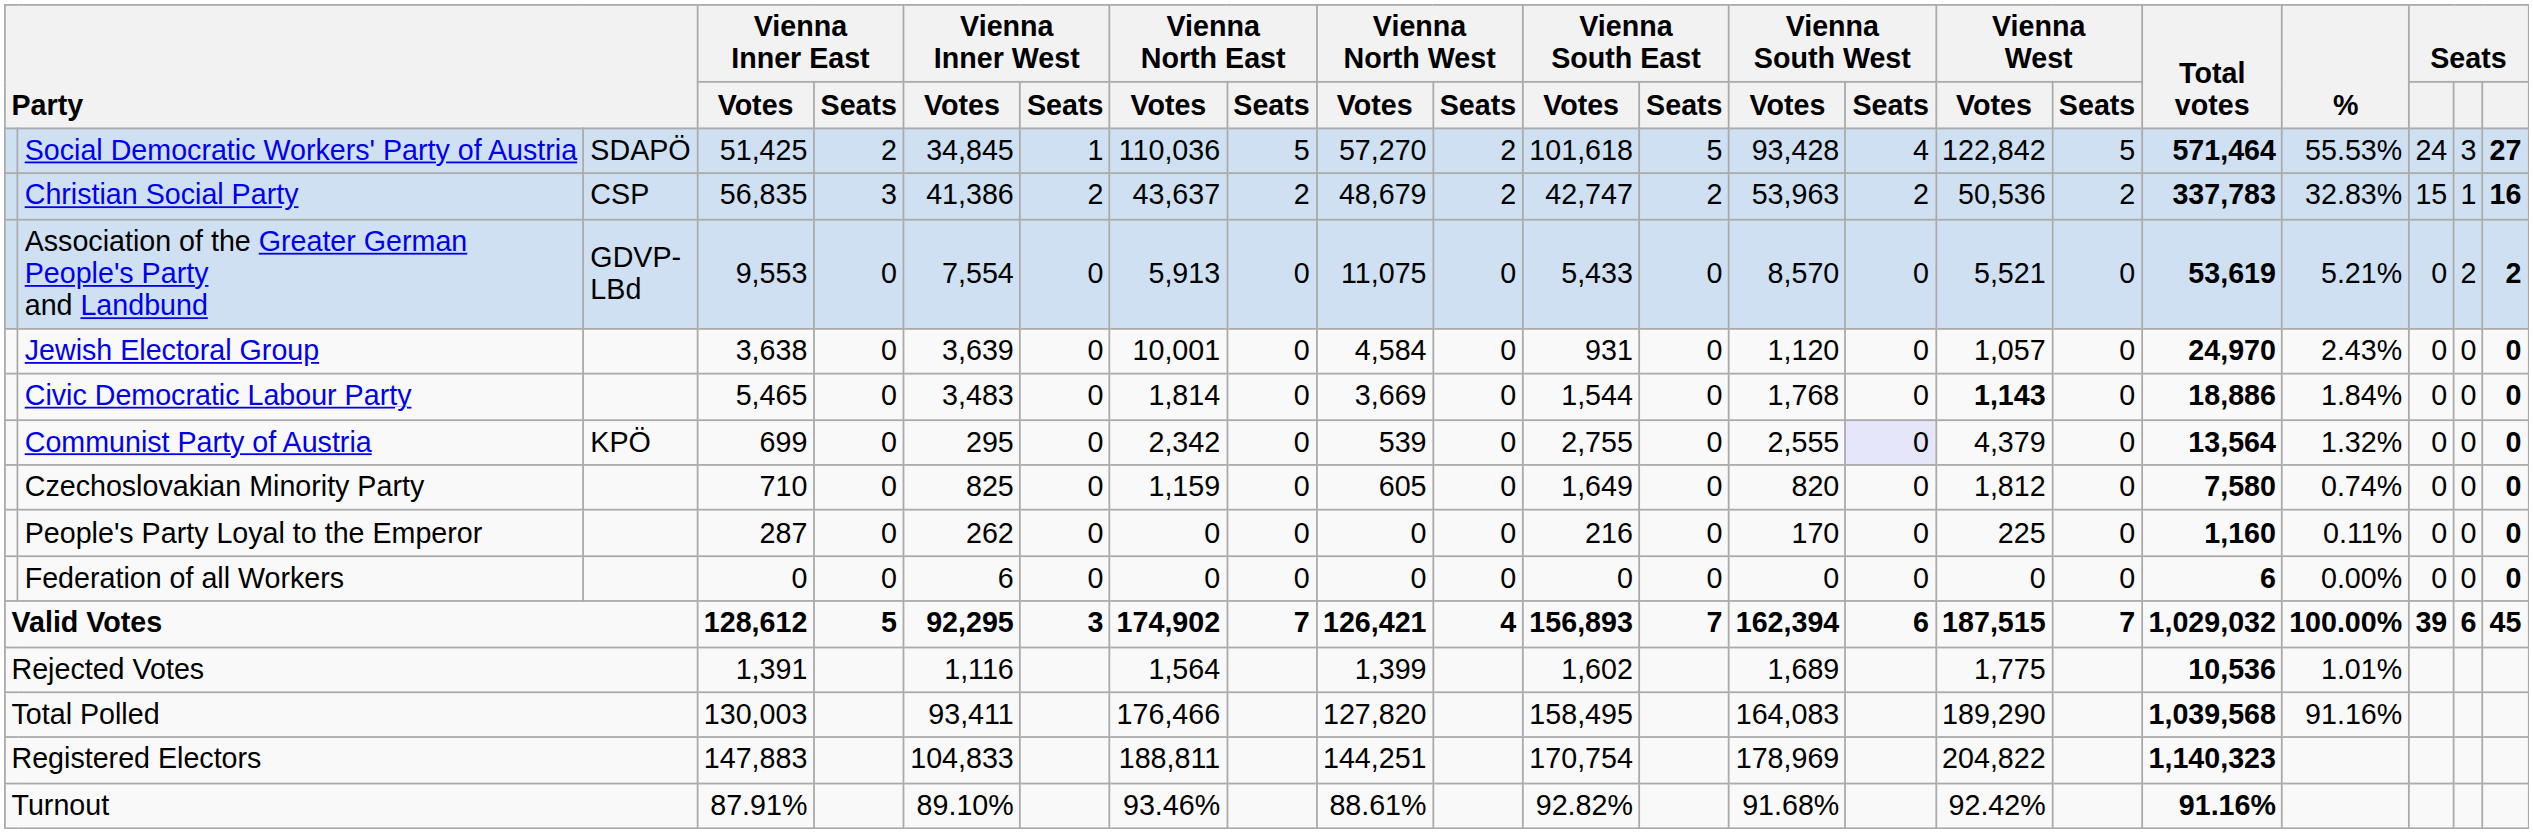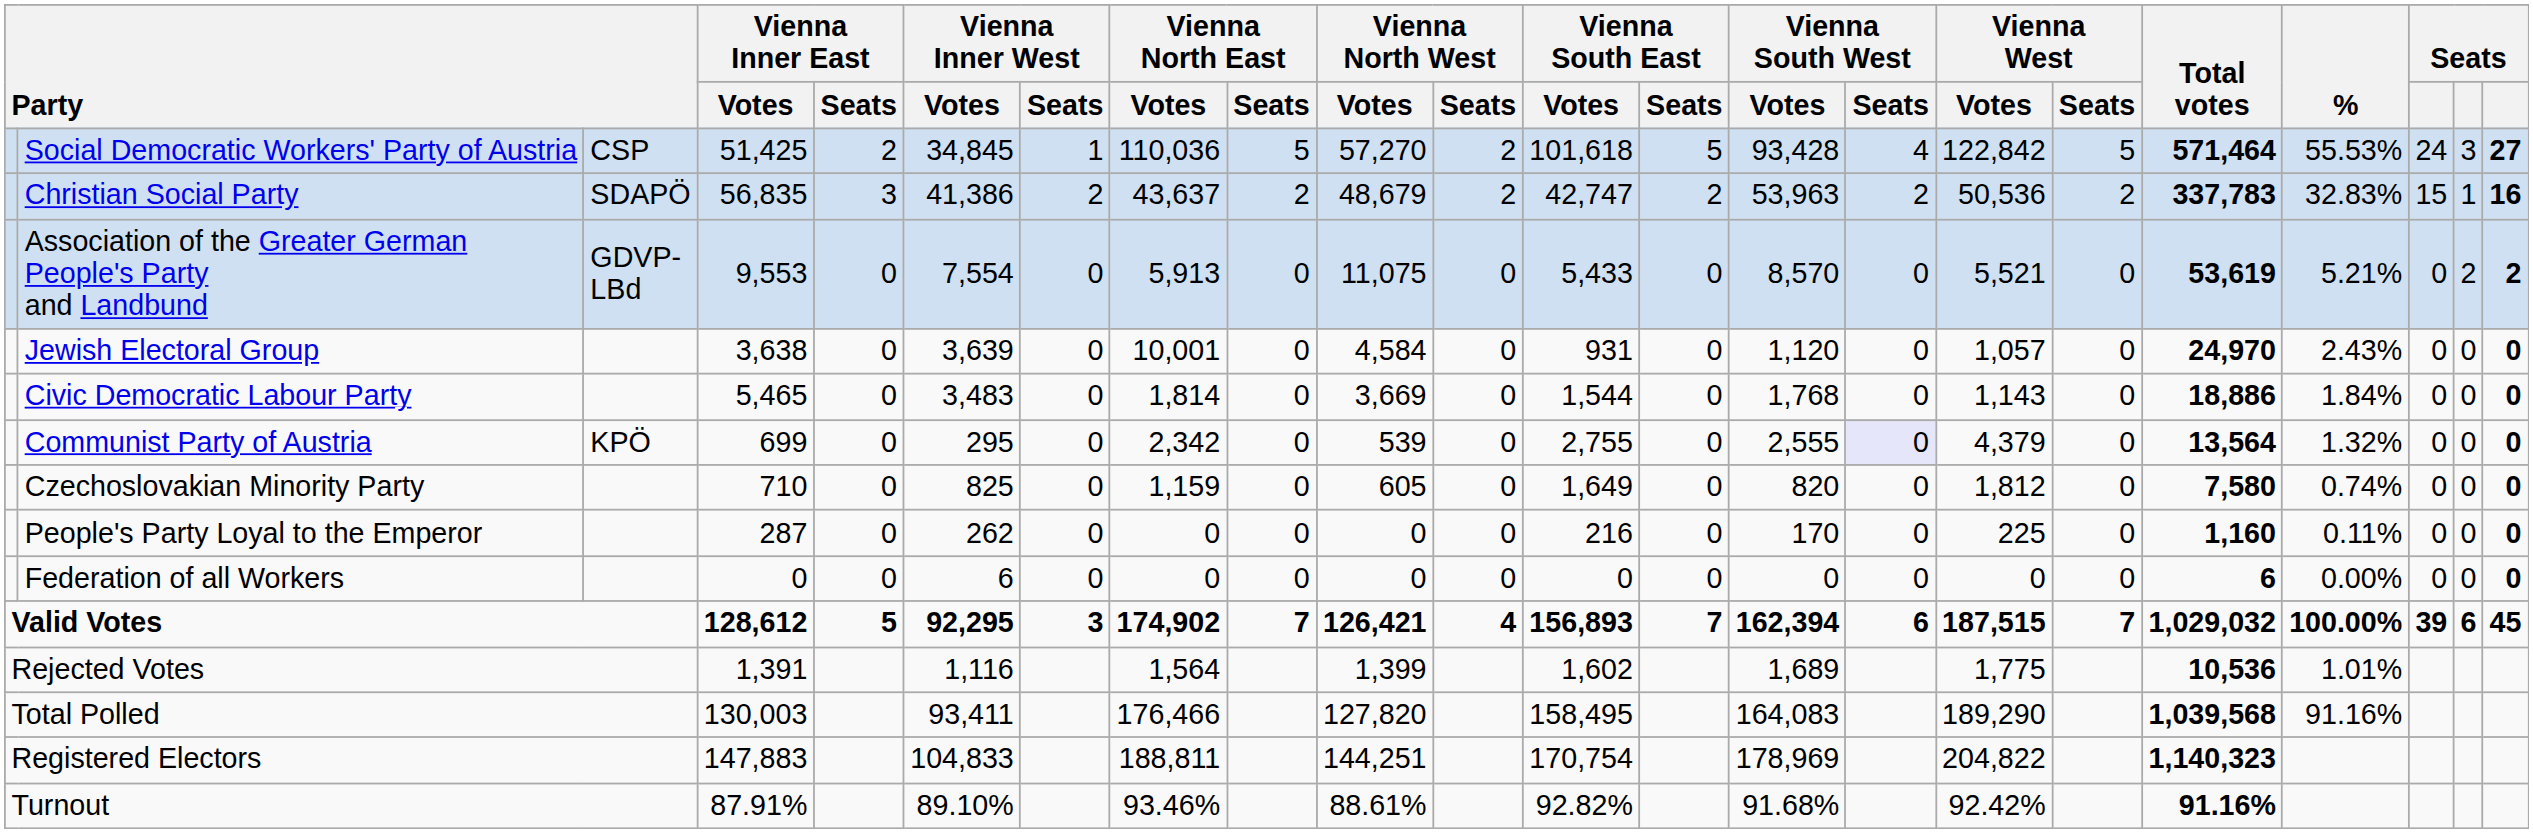 <table class="wikitable" border="1" style="text-align:right;">
 <tr>
 <th style="text-align:left;" valign=bottom rowspan=2 colspan=3>Party</th>
 <th align=center valign=bottom colspan=2>Vienna<br>Inner East</th>
 <th align=center valign=bottom colspan=2>Vienna<br>Inner West</th>
 <th align=center valign=bottom colspan=2>Vienna<br>North East</th>
 <th align=center valign=bottom colspan=2>Vienna<br>North West</th>
 <th align=center valign=bottom colspan=2>Vienna<br>South East</th>
 <th align=center valign=bottom colspan=2>Vienna<br>South West</th>
 <th align=center valign=bottom colspan=2>Vienna<br>West</th>
 <th align=center valign=bottom rowspan=2 width="50">Total<br>votes</th>
 <th align=center valign=bottom rowspan=2 width="50">%</th>
 <th align=center valign=bottom colspan=3>Seats</th>
 </tr>
 <tr>
 <th>Votes</th>
 <th>Seats</th>
 <th>Votes</th>
 <th>Seats</th>
 <th>Votes</th>
 <th>Seats</th>
 <th>Votes</th>
 <th>Seats</th>
 <th>Votes</th>
 <th>Seats</th>
 <th>Votes</th>
 <th>Seats</th>
 <th>Votes</th>
 <th>Seats</th>
 <th align=center valign=bottom width="20"><small></small></th>
 <th align=center valign=bottom width="20"><small></small></th>
 <th align=center valign=bottom width="20"><small></small></th>
 </tr>
 <tr style="background:#CEE0F2;">
 <td></td>
 <td align=left style="white-space: nowrap;"><a href='#'>Social Democratic Workers' Party of Austria</a></td>
-<td align=left>SDAPÖ</td>
+<td align=left>CSP</td>
 <td>51,425</td>
 <td>2</td>
 <td>34,845</td>
 <td>1</td>
 <td>110,036</td>
 <td>5</td>
 <td>57,270</td>
 <td>2</td>
 <td>101,618</td>
 <td>5</td>
 <td>93,428</td>
 <td>4</td>
 <td>122,842</td>
 <td>5</td>
 <td><strong>571,464</strong></td>
 <td>55.53%</td>
 <td>24</td>
 <td>3</td>
 <td><strong>27</strong></td>
 </tr>
 <tr style="background:#CEE0F2;">
 <td></td>
 <td align=left><a href='#'>Christian Social Party</a></td>
-<td align=left>CSP</td>
+<td align=left>SDAPÖ</td>
 <td>56,835</td>
 <td>3</td>
 <td>41,386</td>
 <td>2</td>
 <td>43,637</td>
 <td>2</td>
 <td>48,679</td>
 <td>2</td>
 <td>42,747</td>
 <td>2</td>
 <td>53,963</td>
 <td>2</td>
 <td>50,536</td>
 <td>2</td>
 <td><strong>337,783</strong></td>
 <td>32.83%</td>
 <td>15</td>
 <td>1</td>
 <td><strong>16</strong></td>
 </tr>
 <tr style="background:#CEE0F2;">
 <td></td>
 <td align=left>Association of the <a href='#'>Greater German People's Party</a><br>and <a href='#'>Landbund</a></td>
 <td align=left>GDVP-LBd</td>
 <td>9,553</td>
 <td>0</td>
 <td>7,554</td>
 <td>0</td>
 <td>5,913</td>
 <td>0</td>
 <td>11,075</td>
 <td>0</td>
 <td>5,433</td>
 <td>0</td>
 <td>8,570</td>
 <td>0</td>
 <td>5,521</td>
 <td>0</td>
 <td><strong>53,619</strong></td>
 <td>5.21%</td>
 <td>0</td>
 <td>2</td>
 <td><strong>2</strong></td>
 </tr>
 <tr>
 <td></td>
 <td align=left><a href='#'>Jewish Electoral Group</a></td>
 <td align=left></td>
 <td>3,638</td>
 <td>0</td>
 <td>3,639</td>
 <td>0</td>
 <td>10,001</td>
 <td>0</td>
 <td>4,584</td>
 <td>0</td>
 <td>931</td>
 <td>0</td>
 <td>1,120</td>
 <td>0</td>
 <td>1,057</td>
 <td>0</td>
 <td><strong>24,970</strong></td>
 <td>2.43%</td>
 <td>0</td>
 <td>0</td>
 <td><strong>0</strong></td>
 </tr>
 <tr>
 <td></td>
 <td align=left><a href='#'>Civic Democratic Labour Party</a></td>
 <td align=left></td>
 <td>5,465</td>
 <td>0</td>
 <td>3,483</td>
 <td>0</td>
 <td>1,814</td>
 <td>0</td>
 <td>3,669</td>
 <td>0</td>
 <td>1,544</td>
 <td>0</td>
 <td>1,768</td>
 <td>0</td>
-<td><strong>1,143</strong></td>
+<td>1,143</td>
 <td>0</td>
 <td><strong>18,886</strong></td>
 <td>1.84%</td>
 <td>0</td>
 <td>0</td>
 <td><strong>0</strong></td>
 </tr>
 <tr>
 <td></td>
 <td align=left><a href='#'>Communist Party of Austria</a></td>
 <td align=left>KPÖ</td>
 <td>699</td>
 <td>0</td>
 <td>295</td>
 <td>0</td>
 <td>2,342</td>
 <td>0</td>
 <td>539</td>
 <td>0</td>
 <td>2,755</td>
 <td>0</td>
 <td>2,555</td>
 <td style="background: lavender;">0</td>
 <td>4,379</td>
 <td>0</td>
 <td><strong>13,564</strong></td>
 <td>1.32%</td>
 <td>0</td>
 <td>0</td>
 <td><strong>0</strong></td>
 </tr>
 <tr>
 <td></td>
 <td align=left>Czechoslovakian Minority Party</td>
 <td align=left></td>
 <td>710</td>
 <td>0</td>
 <td>825</td>
 <td>0</td>
 <td>1,159</td>
 <td>0</td>
 <td>605</td>
 <td>0</td>
 <td>1,649</td>
 <td>0</td>
 <td>820</td>
 <td>0</td>
 <td>1,812</td>
 <td>0</td>
 <td><strong>7,580</strong></td>
 <td>0.74%</td>
 <td>0</td>
 <td>0</td>
 <td><strong>0</strong></td>
 </tr>
 <tr>
 <td></td>
 <td align=left>People's Party Loyal to the Emperor</td>
 <td align=left></td>
 <td>287</td>
 <td>0</td>
 <td>262</td>
 <td>0</td>
 <td>0</td>
 <td>0</td>
 <td>0</td>
 <td>0</td>
 <td>216</td>
 <td>0</td>
 <td>170</td>
 <td>0</td>
 <td>225</td>
 <td>0</td>
 <td><strong>1,160</strong></td>
 <td>0.11%</td>
 <td>0</td>
 <td>0</td>
 <td><strong>0</strong></td>
 </tr>
 <tr>
 <td></td>
 <td align=left>Federation of all Workers</td>
 <td align=left></td>
 <td>0</td>
 <td>0</td>
 <td>6</td>
 <td>0</td>
 <td>0</td>
 <td>0</td>
 <td>0</td>
 <td>0</td>
 <td>0</td>
 <td>0</td>
 <td>0</td>
 <td>0</td>
 <td>0</td>
 <td>0</td>
 <td><strong>6</strong></td>
 <td>0.00%</td>
 <td>0</td>
 <td>0</td>
 <td><strong>0</strong></td>
 </tr>
 <tr style="font-weight:bold">
 <td align=left colspan=3>Valid Votes</td>
 <td>128,612</td>
 <td>5</td>
 <td>92,295</td>
 <td>3</td>
 <td>174,902</td>
 <td>7</td>
 <td>126,421</td>
 <td>4</td>
 <td>156,893</td>
 <td>7</td>
 <td>162,394</td>
 <td>6</td>
 <td>187,515</td>
 <td>7</td>
 <td>1,029,032</td>
 <td>100.00%</td>
 <td>39</td>
 <td>6</td>
 <td>45</td>
 </tr>
 <tr>
 <td align=left colspan=3>Rejected Votes</td>
 <td>1,391</td>
 <td></td>
 <td>1,116</td>
 <td></td>
 <td>1,564</td>
 <td></td>
 <td>1,399</td>
 <td></td>
 <td>1,602</td>
 <td></td>
 <td>1,689</td>
 <td></td>
 <td>1,775</td>
 <td></td>
 <td><strong>10,536</strong></td>
 <td>1.01%</td>
 <td></td>
 <td></td>
 <td></td>
 </tr>
 <tr>
 <td align=left colspan=3>Total Polled</td>
 <td>130,003</td>
 <td></td>
 <td>93,411</td>
 <td></td>
 <td>176,466</td>
 <td></td>
 <td>127,820</td>
 <td></td>
 <td>158,495</td>
 <td></td>
 <td>164,083</td>
 <td></td>
 <td>189,290</td>
 <td></td>
 <td><strong>1,039,568</strong></td>
 <td>91.16%</td>
 <td></td>
 <td></td>
 <td></td>
 </tr>
 <tr>
 <td align=left colspan=3>Registered Electors</td>
 <td>147,883</td>
 <td></td>
 <td>104,833</td>
 <td></td>
 <td>188,811</td>
 <td></td>
 <td>144,251</td>
 <td></td>
 <td>170,754</td>
 <td></td>
 <td>178,969</td>
 <td></td>
 <td>204,822</td>
 <td></td>
 <td><strong>1,140,323</strong></td>
 <td></td>
 <td></td>
 <td></td>
 <td></td>
 </tr>
 <tr>
 <td align=left colspan=3>Turnout</td>
 <td>87.91%</td>
 <td></td>
 <td>89.10%</td>
 <td></td>
 <td>93.46%</td>
 <td></td>
 <td>88.61%</td>
 <td></td>
 <td>92.82%</td>
 <td></td>
 <td>91.68%</td>
 <td></td>
 <td>92.42%</td>
 <td></td>
 <td><strong>91.16%</strong></td>
 <td></td>
 <td></td>
 <td></td>
 <td></td>
 </tr>
 </table>
